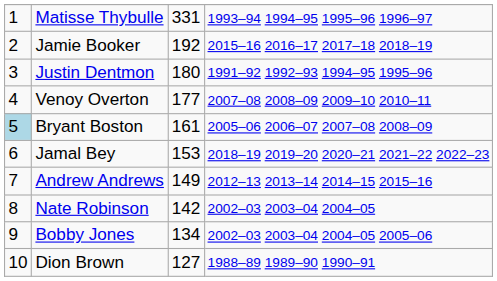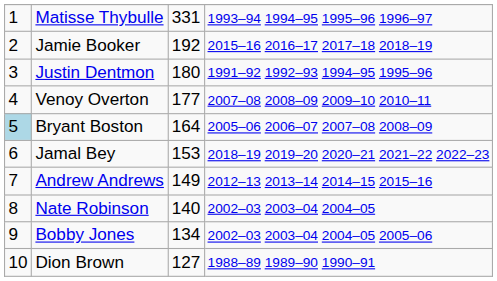 <table class="wikitable">
 <tr>
 </tr>
 <tr>
 <td>1</td>
 <td><a href='#'>Matisse Thybulle</a></td>
 <td>331</td>
 <td style="font-size:80%;"><a href='#'>1993–94</a> <a href='#'>1994–95</a> <a href='#'>1995–96</a> <a href='#'>1996–97</a></td>
 </tr>
 <tr>
 <td>2</td>
 <td>Jamie Booker</td>
 <td>192</td>
 <td style="font-size:80%;"><a href='#'>2015–16</a> <a href='#'>2016–17</a> <a href='#'>2017–18</a> <a href='#'>2018–19</a></td>
 </tr>
 <tr>
 <td>3</td>
 <td><a href='#'>Justin Dentmon</a></td>
 <td>180</td>
 <td style="font-size:80%;"><a href='#'>1991–92</a> <a href='#'>1992–93</a> <a href='#'>1994–95</a> <a href='#'>1995–96</a></td>
 </tr>
 <tr>
 <td>4</td>
 <td>Venoy Overton</td>
 <td>177</td>
 <td style="font-size:80%;"><a href='#'>2007–08</a> <a href='#'>2008–09</a> <a href='#'>2009–10</a> <a href='#'>2010–11</a></td>
 </tr>
 <tr>
 <td style="background: lightblue;">5</td>
 <td>Bryant Boston</td>
-<td>161</td>
+<td>164</td>
 <td style="font-size:80%;"><a href='#'>2005–06</a> <a href='#'>2006–07</a> <a href='#'>2007–08</a> <a href='#'>2008–09</a></td>
 </tr>
 <tr>
 <td>6</td>
 <td>Jamal Bey</td>
 <td>153</td>
 <td style="font-size:80%;"><a href='#'>2018–19</a> <a href='#'>2019–20</a> <a href='#'>2020–21</a> <a href='#'>2021–22</a> <a href='#'>2022–23</a></td>
 </tr>
 <tr>
 <td>7</td>
 <td><a href='#'>Andrew Andrews</a></td>
 <td>149</td>
 <td style="font-size:80%;"><a href='#'>2012–13</a> <a href='#'>2013–14</a> <a href='#'>2014–15</a> <a href='#'>2015–16</a></td>
 </tr>
 <tr>
 <td>8</td>
 <td><a href='#'>Nate Robinson</a></td>
-<td>142</td>
+<td>140</td>
 <td style="font-size:80%;"><a href='#'>2002–03</a> <a href='#'>2003–04</a> <a href='#'>2004–05</a></td>
 </tr>
 <tr>
 <td>9</td>
 <td><a href='#'>Bobby Jones</a></td>
 <td>134</td>
 <td style="font-size:80%;"><a href='#'>2002–03</a> <a href='#'>2003–04</a> <a href='#'>2004–05</a> <a href='#'>2005–06</a></td>
 </tr>
 <tr>
 <td>10</td>
 <td>Dion Brown</td>
 <td>127</td>
 <td style="font-size:80%;"><a href='#'>1988–89</a> <a href='#'>1989–90</a> <a href='#'>1990–91</a></td>
 </tr>
 </table>
